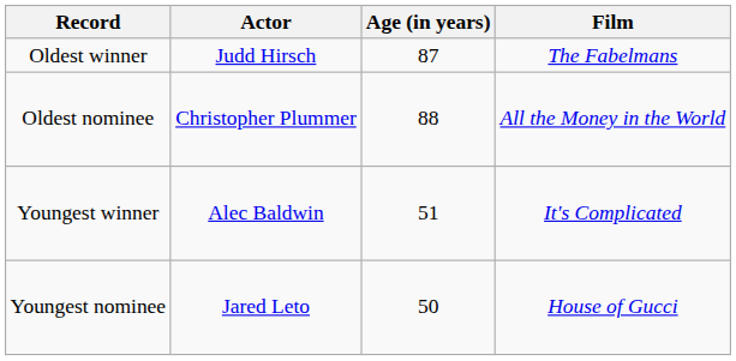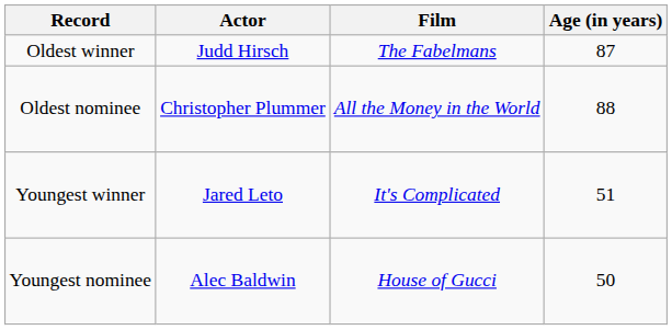 <table class="wikitable sortable plainrowheaders" style="text-align:center;">
 <tr>
 <th scope="col">Record</th>
 <th scope="col">Actor</th>
+<th scope="col">Film</th>
 <th scope="col">Age (in years)</th>
-<th scope="col">Film</th>
 </tr>
 <tr>
 <td>Oldest winner</td>
 <td><a href='#'>Judd Hirsch</a></td>
+<td><em><a href='#'>The Fabelmans</a></em></td>
 <td>87</td>
-<td><em><a href='#'>The Fabelmans</a></em></td>
 </tr>
 <tr style="height:4.5em;">
 <td>Oldest nominee</td>
 <td><a href='#'>Christopher Plummer</a></td>
+<td><em><a href='#'>All the Money in the World</a></em></td>
 <td>88</td>
-<td><em><a href='#'>All the Money in the World</a></em></td>
 </tr>
 <tr style="height:4.5em;">
 <td>Youngest winner</td>
-<td><a href='#'>Alec Baldwin</a></td>
+<td><a href='#'>Jared Leto</a></td>
+<td><em><a href='#'>It's Complicated</a></em></td>
 <td>51</td>
-<td><em><a href='#'>It's Complicated</a></em></td>
 </tr>
 <tr style="height:4.5em;">
 <td>Youngest nominee</td>
-<td><a href='#'>Jared Leto</a></td>
+<td><a href='#'>Alec Baldwin</a></td>
+<td><em><a href='#'>House of Gucci</a></em></td>
 <td>50</td>
-<td><em><a href='#'>House of Gucci</a></em></td>
 </tr>
 </table>
